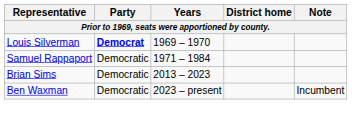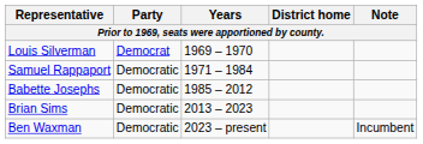 <table class=wikitable>
 <tr valign=bottom>
 <th>Representative</th>
 <th>Party</th>
 <th>Years</th>
 <th>District home</th>
 <th>Note</th>
 </tr>
 <tr>
 <th colspan=5 style="font-size: 80%;"><em>Prior to 1969, seats were apportioned by county.</em></th>
 </tr>
 <tr>
 <td><a href='#'>Louis Silverman</a></td>
-<td><strong><a href='#'>Democrat</a></strong></td>
+<td><a href='#'>Democrat</a></td>
 <td>1969 – 1970</td>
 <td></td>
 <td></td>
 </tr>
 <tr>
 <td><a href='#'>Samuel Rappaport</a></td>
 <td>Democratic</td>
 <td>1971 – 1984</td>
+<td></td>
+<td></td>
+</tr>
+<tr>
+<td><a href='#'>Babette Josephs</a></td>
+<td>Democratic</td>
+<td>1985 – 2012</td>
 <td></td>
 <td></td>
 </tr>
 <tr>
 <td><a href='#'>Brian Sims</a></td>
 <td>Democratic</td>
 <td>2013 – 2023</td>
 <td></td>
 <td></td>
 </tr>
 <tr>
 <td><a href='#'>Ben Waxman</a></td>
 <td>Democratic</td>
 <td>2023 – present</td>
 <td></td>
 <td>Incumbent</td>
 </tr>
 </table>
